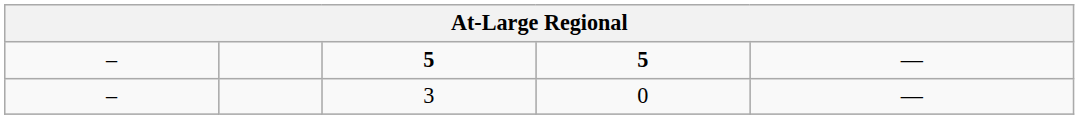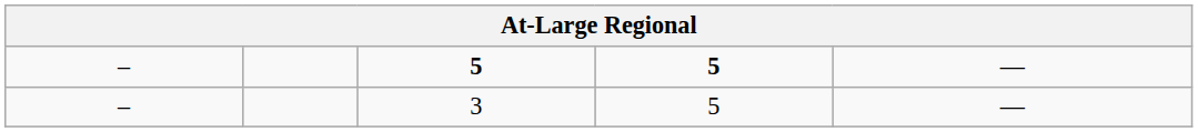 <table class="wikitable" style="font-size:90%; width: 55%; text-align: center">
 <tr>
 <th colspan=5>At-Large Regional</th>
 </tr>
 <tr>
 <td>–</td>
 <td><strong></strong></td>
 <td><strong>5</strong></td>
 <td><strong>5</strong></td>
 <td>—</td>
 </tr>
 <tr>
 <td>–</td>
 <td></td>
 <td>3</td>
-<td>0</td>
+<td>5</td>
 <td>—</td>
 </tr>
 </table>
